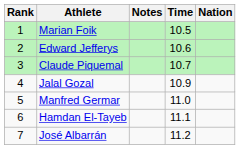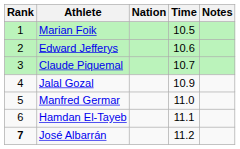 <table class="wikitable sortable" style="text-align:center">
 <tr>
 <th>Rank</th>
 <th>Athlete</th>
+<th>Nation</th>
+<th>Time</th>
 <th>Notes</th>
-<th>Time</th>
-<th>Nation</th>
 </tr>
 <tr bgcolor=bbf3bb>
 <td>1</td>
 <td align=left><a href='#'>Marian Foik</a></td>
+<td align=left></td>
+<td>10.5</td>
 <td></td>
-<td>10.5</td>
-<td align=left></td>
 </tr>
 <tr bgcolor=bbf3bb>
 <td>2</td>
 <td align=left><a href='#'>Edward Jefferys</a></td>
+<td align=left></td>
+<td>10.6</td>
 <td></td>
-<td>10.6</td>
-<td align=left></td>
 </tr>
 <tr bgcolor=bbf3bb>
 <td>3</td>
 <td align=left><a href='#'>Claude Piquemal</a></td>
+<td align=left></td>
+<td>10.7</td>
 <td></td>
-<td>10.7</td>
-<td align=left></td>
 </tr>
 <tr>
 <td>4</td>
 <td align=left><a href='#'>Jalal Gozal</a></td>
+<td align=left></td>
+<td>10.9</td>
 <td></td>
-<td>10.9</td>
-<td align=left></td>
 </tr>
 <tr>
 <td>5</td>
 <td align=left><a href='#'>Manfred Germar</a></td>
+<td align=left></td>
+<td>11.0</td>
 <td></td>
-<td>11.0</td>
-<td align=left></td>
 </tr>
 <tr>
 <td>6</td>
 <td align=left><a href='#'>Hamdan El-Tayeb</a></td>
+<td align=left></td>
+<td>11.1</td>
 <td></td>
-<td>11.1</td>
-<td align=left></td>
 </tr>
 <tr>
-<td>7</td>
+<td><strong>7</strong></td>
 <td align=left><a href='#'>José Albarrán</a></td>
+<td align=left></td>
+<td>11.2</td>
 <td></td>
-<td>11.2</td>
-<td align=left></td>
 </tr>
 </table>
